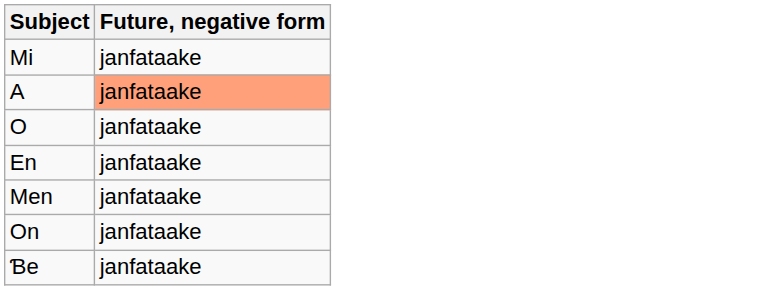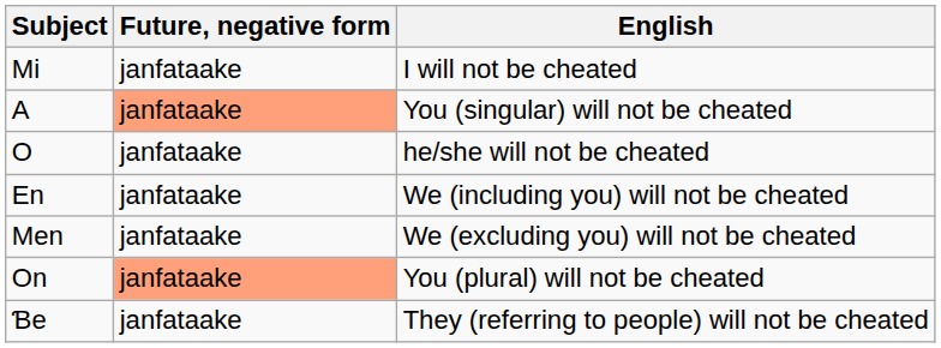 <table class="wikitable">
 <tr>
 <th>Subject</th>
 <th>Future, negative form</th>
+<th>English</th>
 </tr>
 <tr>
 <td>Mi</td>
 <td>janfataake</td>
+<td>I will not be cheated</td>
 </tr>
 <tr>
 <td>A</td>
 <td style="background: lightsalmon;">janfataake</td>
+<td>You (singular) will not be cheated</td>
 </tr>
 <tr>
 <td>O</td>
 <td>janfataake</td>
+<td>he/she will not be cheated</td>
 </tr>
 <tr>
 <td>En</td>
 <td>janfataake</td>
+<td>We (including you) will not be cheated</td>
 </tr>
 <tr>
 <td>Men</td>
 <td>janfataake</td>
+<td>We (excluding you) will not be cheated</td>
 </tr>
 <tr>
 <td>On</td>
-<td>janfataake</td>
+<td style="background: lightsalmon;">janfataake</td>
+<td>You (plural) will not be cheated</td>
 </tr>
 <tr>
 <td>Ɓe</td>
 <td>janfataake</td>
+<td>They (referring to people) will not be cheated</td>
 </tr>
 </table>
